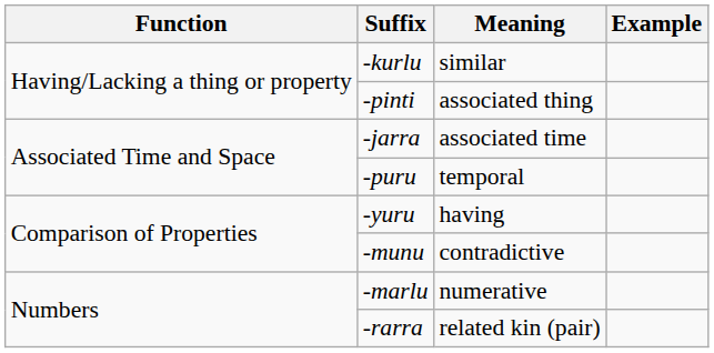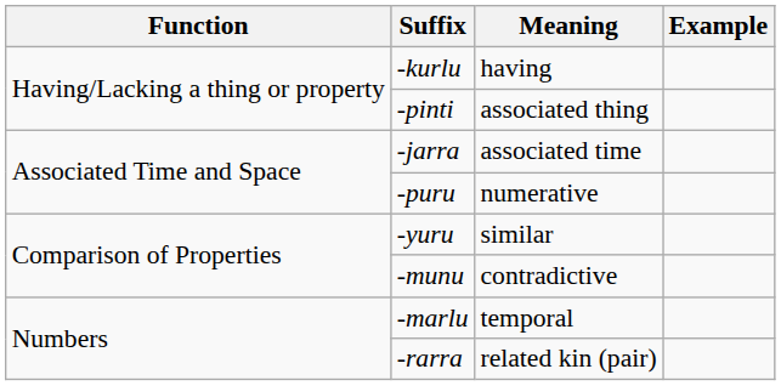 <table class="wikitable">
 <tr>
 <th>Function</th>
 <th>Suffix</th>
 <th>Meaning</th>
 <th>Example</th>
 </tr>
 <tr>
 <td rowspan="2">Having/Lacking a thing or property</td>
 <td><em>-kurlu</em></td>
-<td>similar</td>
+<td>having</td>
 <td></td>
 </tr>
 <tr>
 <td><em>-pinti</em></td>
 <td>associated thing</td>
 <td></td>
 </tr>
 <tr>
 <td rowspan="2">Associated Time and Space</td>
 <td><em>-jarra</em></td>
 <td>associated time</td>
 <td></td>
 </tr>
 <tr>
 <td><em>-puru</em></td>
-<td>temporal</td>
+<td>numerative</td>
 <td></td>
 </tr>
 <tr>
 <td rowspan="2">Comparison of Properties</td>
 <td><em>-yuru</em></td>
-<td>having</td>
+<td>similar</td>
 <td></td>
 </tr>
 <tr>
 <td><em>-munu</em></td>
 <td>contradictive</td>
 <td></td>
 </tr>
 <tr>
 <td rowspan="2">Numbers</td>
 <td><em>-marlu</em></td>
-<td>numerative</td>
+<td>temporal</td>
 <td></td>
 </tr>
 <tr>
 <td><em>-rarra</em></td>
 <td>related kin (pair)</td>
 <td></td>
 </tr>
 </table>
